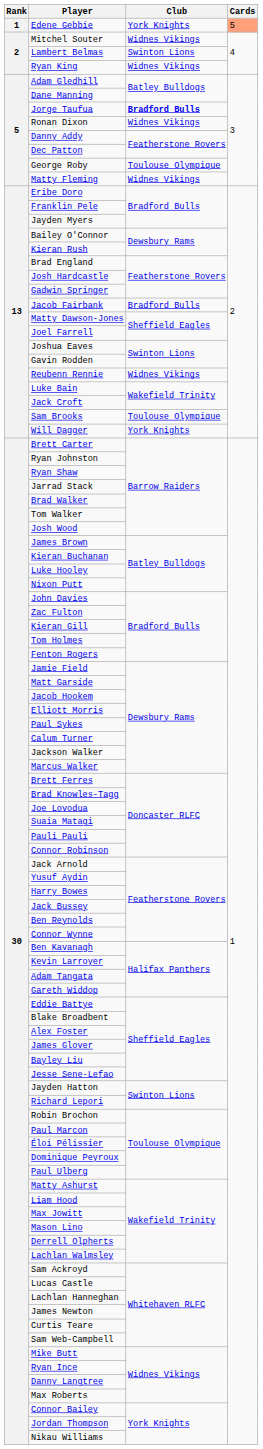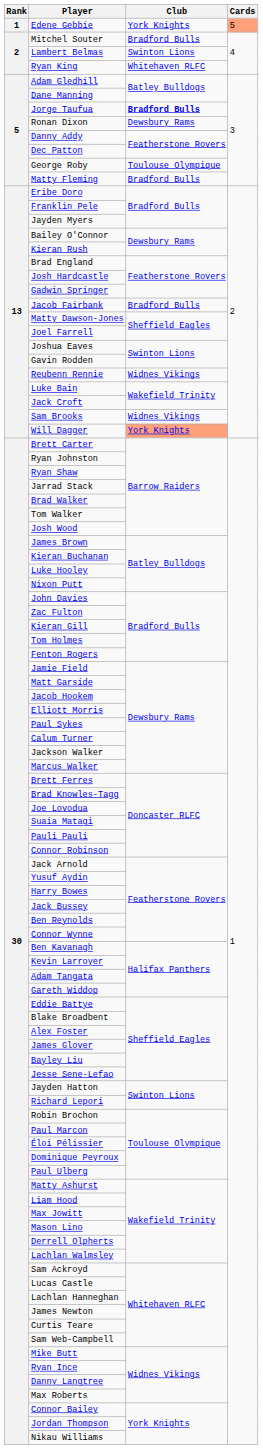 <table class="wikitable sortable" style="text-align:left">
 <tr>
 <th>Rank</th>
 <th>Player</th>
 <th>Club</th>
 <th> Cards</th>
 </tr>
 <tr>
 <th>1</th>
 <td> <a href='#'>Edene Gebbie</a></td>
 <td> <a href='#'>York Knights</a></td>
 <td style="background: lightsalmon;">5</td>
 </tr>
 <tr>
 <th rowspan="3">2</th>
 <td> Mitchel Souter</td>
-<td> <a href='#'>Widnes Vikings</a></td>
+<td> <a href='#'>Bradford Bulls</a></td>
 <td rowspan="3">4</td>
 </tr>
 <tr>
 <td> <a href='#'>Lambert Belmas</a></td>
 <td> <a href='#'>Swinton Lions</a></td>
 </tr>
 <tr>
 <td> <a href='#'>Ryan King</a></td>
-<td> <a href='#'>Widnes Vikings</a></td>
+<td> <a href='#'>Whitehaven RLFC</a></td>
 </tr>
 <tr>
 <th rowspan="8">5</th>
 <td> <a href='#'>Adam Gledhill</a></td>
 <td rowspan="2"> <a href='#'>Batley Bulldogs</a></td>
 <td rowspan="8">3</td>
 </tr>
 <tr>
 <td> <a href='#'>Dane Manning</a></td>
 </tr>
 <tr>
 <td> <a href='#'>Jorge Taufua</a></td>
 <td><strong> <a href='#'>Bradford Bulls</a></strong></td>
 </tr>
 <tr>
 <td> Ronan Dixon</td>
-<td> <a href='#'>Widnes Vikings</a></td>
+<td> <a href='#'>Dewsbury Rams</a></td>
 </tr>
 <tr>
 <td> <a href='#'>Danny Addy</a></td>
 <td rowspan="2"> <a href='#'>Featherstone Rovers</a></td>
 </tr>
 <tr>
 <td> <a href='#'>Dec Patton</a></td>
 </tr>
 <tr>
 <td> George Roby</td>
 <td> <a href='#'>Toulouse Olympique</a></td>
 </tr>
 <tr>
 <td> <a href='#'>Matty Fleming</a></td>
-<td> <a href='#'>Widnes Vikings</a></td>
+<td> <a href='#'>Bradford Bulls</a></td>
 </tr>
 <tr>
 <th rowspan="18">13</th>
 <td> <a href='#'>Eribe Doro</a></td>
 <td rowspan="3"> <a href='#'>Bradford Bulls</a></td>
 <td rowspan="18">2</td>
 </tr>
 <tr>
 <td> <a href='#'>Franklin Pele</a></td>
 </tr>
 <tr>
 <td> Jayden Myers</td>
 </tr>
 <tr>
 <td> Bailey O'Connor</td>
 <td rowspan="2"> <a href='#'>Dewsbury Rams</a></td>
 </tr>
 <tr>
 <td> <a href='#'>Kieran Rush</a></td>
 </tr>
 <tr>
 <td> Brad England</td>
 <td rowspan="3"> <a href='#'>Featherstone Rovers</a></td>
 </tr>
 <tr>
 <td> <a href='#'>Josh Hardcastle</a></td>
 </tr>
 <tr>
 <td> <a href='#'>Gadwin Springer</a></td>
 </tr>
 <tr>
 <td> <a href='#'>Jacob Fairbank</a></td>
 <td> <a href='#'>Bradford Bulls</a></td>
 </tr>
 <tr>
 <td> <a href='#'>Matty Dawson-Jones</a></td>
 <td rowspan="2"> <a href='#'>Sheffield Eagles</a></td>
 </tr>
 <tr>
 <td> <a href='#'>Joel Farrell</a></td>
 </tr>
 <tr>
 <td> Joshua Eaves</td>
 <td rowspan="2"> <a href='#'>Swinton Lions</a></td>
 </tr>
 <tr>
 <td> Gavin Rodden</td>
 </tr>
 <tr>
 <td> <a href='#'>Reubenn Rennie</a></td>
 <td> <a href='#'>Widnes Vikings</a></td>
 </tr>
 <tr>
 <td> <a href='#'>Luke Bain</a></td>
 <td rowspan="2"> <a href='#'>Wakefield Trinity</a></td>
 </tr>
 <tr>
 <td> <a href='#'>Jack Croft</a></td>
 </tr>
 <tr>
 <td> <a href='#'>Sam Brooks</a></td>
-<td> <a href='#'>Toulouse Olympique</a></td>
+<td> <a href='#'>Widnes Vikings</a></td>
 </tr>
 <tr>
 <td> <a href='#'>Will Dagger</a></td>
-<td> <a href='#'>York Knights</a></td>
+<td style="background: lightsalmon;"> <a href='#'>York Knights</a></td>
 </tr>
 <tr>
 <th rowspan="72">30</th>
 <td> <a href='#'>Brett Carter</a></td>
 <td rowspan="7"> <a href='#'>Barrow Raiders</a></td>
 <td rowspan="72">1</td>
 </tr>
 <tr>
 <td> Ryan Johnston</td>
 </tr>
 <tr>
 <td> <a href='#'>Ryan Shaw</a></td>
 </tr>
 <tr>
 <td> Jarrad Stack</td>
 </tr>
 <tr>
 <td> <a href='#'>Brad Walker</a></td>
 </tr>
 <tr>
 <td> Tom Walker</td>
 </tr>
 <tr>
 <td> <a href='#'>Josh Wood</a></td>
 </tr>
 <tr>
 <td> <a href='#'>James Brown</a></td>
 <td rowspan="4"> <a href='#'>Batley Bulldogs</a></td>
 </tr>
 <tr>
 <td> <a href='#'>Kieran Buchanan</a></td>
 </tr>
 <tr>
 <td> <a href='#'>Luke Hooley</a></td>
 </tr>
 <tr>
 <td> <a href='#'>Nixon Putt</a></td>
 </tr>
 <tr>
 <td> <a href='#'>John Davies</a></td>
 <td rowspan="5"> <a href='#'>Bradford Bulls</a></td>
 </tr>
 <tr>
 <td> <a href='#'>Zac Fulton</a></td>
 </tr>
 <tr>
 <td> <a href='#'>Kieran Gill</a></td>
 </tr>
 <tr>
 <td> <a href='#'>Tom Holmes</a></td>
 </tr>
 <tr>
 <td> <a href='#'>Fenton Rogers</a></td>
 </tr>
 <tr>
 <td> <a href='#'>Jamie Field</a></td>
 <td rowspan="8"> <a href='#'>Dewsbury Rams</a></td>
 </tr>
 <tr>
 <td> <a href='#'>Matt Garside</a></td>
 </tr>
 <tr>
 <td> <a href='#'>Jacob Hookem</a></td>
 </tr>
 <tr>
 <td> <a href='#'>Elliott Morris</a></td>
 </tr>
 <tr>
 <td> <a href='#'>Paul Sykes</a></td>
 </tr>
 <tr>
 <td> <a href='#'>Calum Turner</a></td>
 </tr>
 <tr>
 <td> Jackson Walker</td>
 </tr>
 <tr>
 <td> <a href='#'>Marcus Walker</a></td>
 </tr>
 <tr>
 <td> <a href='#'>Brett Ferres</a></td>
 <td rowspan="6"> <a href='#'>Doncaster RLFC</a></td>
 </tr>
 <tr>
 <td> <a href='#'>Brad Knowles-Tagg</a></td>
 </tr>
 <tr>
 <td> <a href='#'>Joe Lovodua</a></td>
 </tr>
 <tr>
 <td> <a href='#'>Suaia Matagi</a></td>
 </tr>
 <tr>
 <td> <a href='#'>Pauli Pauli</a></td>
 </tr>
 <tr>
 <td> <a href='#'>Connor Robinson</a></td>
 </tr>
 <tr>
 <td> Jack Arnold</td>
 <td rowspan="6"> <a href='#'>Featherstone Rovers</a></td>
 </tr>
 <tr>
 <td> <a href='#'>Yusuf Aydin</a></td>
 </tr>
 <tr>
 <td> <a href='#'>Harry Bowes</a></td>
 </tr>
 <tr>
 <td> <a href='#'>Jack Bussey</a></td>
 </tr>
 <tr>
 <td> <a href='#'>Ben Reynolds</a></td>
 </tr>
 <tr>
 <td> <a href='#'>Connor Wynne</a></td>
 </tr>
 <tr>
 <td> <a href='#'>Ben Kavanagh</a></td>
 <td rowspan="4"> <a href='#'>Halifax Panthers</a></td>
 </tr>
 <tr>
 <td> <a href='#'>Kevin Larroyer</a></td>
 </tr>
 <tr>
 <td> <a href='#'>Adam Tangata</a></td>
 </tr>
 <tr>
 <td> <a href='#'>Gareth Widdop</a></td>
 </tr>
 <tr>
 <td> <a href='#'>Eddie Battye</a></td>
 <td rowspan="6"> <a href='#'>Sheffield Eagles</a></td>
 </tr>
 <tr>
 <td> Blake Broadbent</td>
 </tr>
 <tr>
 <td> <a href='#'>Alex Foster</a></td>
 </tr>
 <tr>
 <td> <a href='#'>James Glover</a></td>
 </tr>
 <tr>
 <td> <a href='#'>Bayley Liu</a></td>
 </tr>
 <tr>
 <td> <a href='#'>Jesse Sene-Lefao</a></td>
 </tr>
 <tr>
 <td> Jayden Hatton</td>
 <td rowspan="2"> <a href='#'>Swinton Lions</a></td>
 </tr>
 <tr>
 <td> <a href='#'>Richard Lepori</a></td>
 </tr>
 <tr>
 <td> Robin Brochon</td>
 <td rowspan="5"> <a href='#'>Toulouse Olympique</a></td>
 </tr>
 <tr>
 <td> <a href='#'>Paul Marcon</a></td>
 </tr>
 <tr>
 <td> <a href='#'>Éloi Pélissier</a></td>
 </tr>
 <tr>
 <td> <a href='#'>Dominique Peyroux</a></td>
 </tr>
 <tr>
 <td> <a href='#'>Paul Ulberg</a></td>
 </tr>
 <tr>
 <td> <a href='#'>Matty Ashurst</a></td>
 <td rowspan="6"> <a href='#'>Wakefield Trinity</a></td>
 </tr>
 <tr>
 <td> <a href='#'>Liam Hood</a></td>
 </tr>
 <tr>
 <td> <a href='#'>Max Jowitt</a></td>
 </tr>
 <tr>
 <td> <a href='#'>Mason Lino</a></td>
 </tr>
 <tr>
 <td> <a href='#'>Derrell Olpherts</a></td>
 </tr>
 <tr>
 <td> <a href='#'>Lachlan Walmsley</a></td>
 </tr>
 <tr>
 <td> Sam Ackroyd</td>
 <td rowspan="6"> <a href='#'>Whitehaven RLFC</a></td>
 </tr>
 <tr>
 <td> Lucas Castle</td>
 </tr>
 <tr>
 <td> Lachlan Hanneghan</td>
 </tr>
 <tr>
 <td> James Newton</td>
 </tr>
 <tr>
 <td> Curtis Teare</td>
 </tr>
 <tr>
 <td> Sam Web-Campbell</td>
 </tr>
 <tr>
 <td> <a href='#'>Mike Butt</a></td>
 <td rowspan="4"> <a href='#'>Widnes Vikings</a></td>
 </tr>
 <tr>
 <td> <a href='#'>Ryan Ince</a></td>
 </tr>
 <tr>
 <td> <a href='#'>Danny Langtree</a></td>
 </tr>
 <tr>
 <td> Max Roberts</td>
 </tr>
 <tr>
 <td> <a href='#'>Connor Bailey</a></td>
 <td rowspan="3"> <a href='#'>York Knights</a></td>
 </tr>
 <tr>
 <td> <a href='#'>Jordan Thompson</a></td>
 </tr>
 <tr>
 <td> Nikau Williams</td>
 </tr>
 </table>
